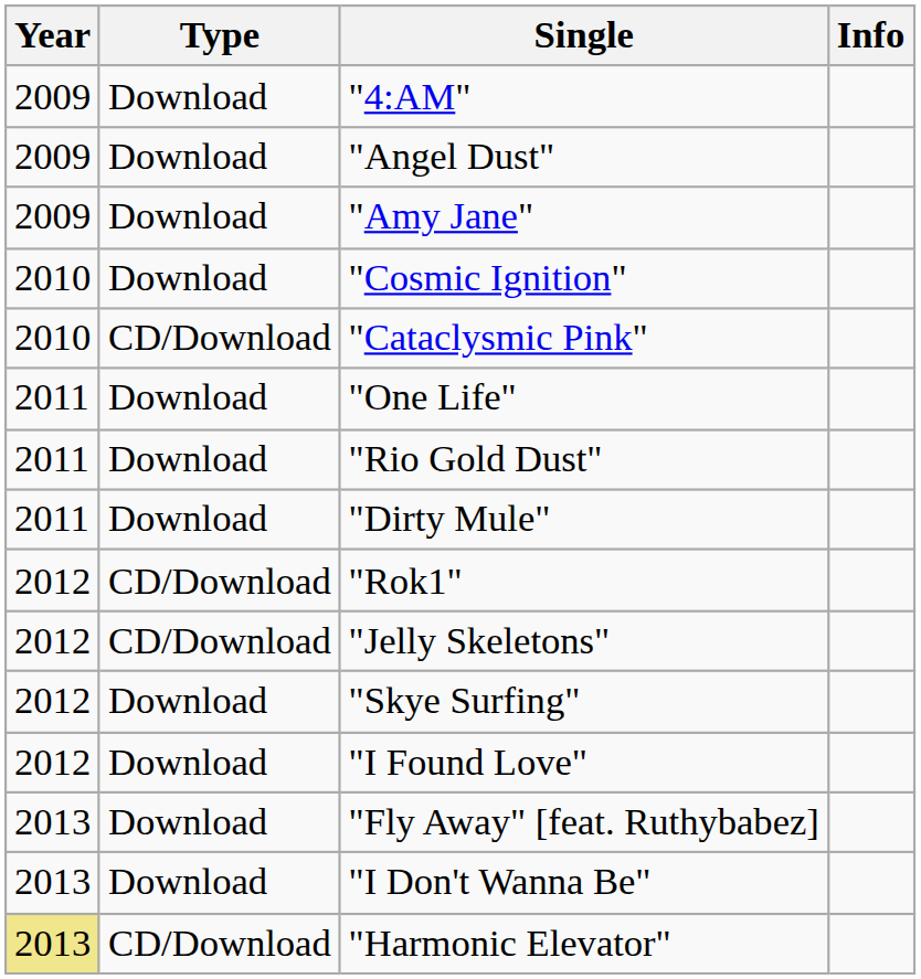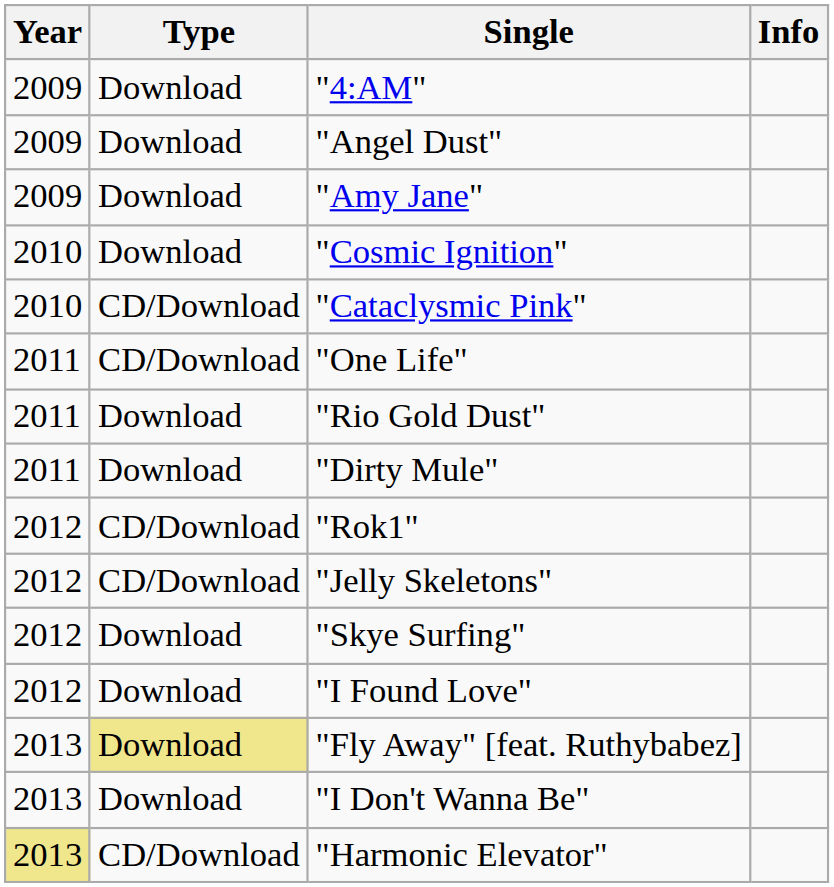 <table class="wikitable">
 <tr>
 <th>Year</th>
 <th>Type</th>
 <th>Single</th>
 <th>Info</th>
 </tr>
 <tr>
 <td>2009</td>
 <td>Download</td>
 <td>"<a href='#'>4:AM</a>"</td>
 <td></td>
 </tr>
 <tr>
 <td>2009</td>
 <td>Download</td>
 <td>"Angel Dust"</td>
 <td></td>
 </tr>
 <tr>
 <td>2009</td>
 <td>Download</td>
 <td>"<a href='#'>Amy Jane</a>"</td>
 <td></td>
 </tr>
 <tr>
 <td>2010</td>
 <td>Download</td>
 <td>"<a href='#'>Cosmic Ignition</a>"</td>
 <td></td>
 </tr>
 <tr>
 <td>2010</td>
 <td>CD/Download</td>
 <td>"<a href='#'>Cataclysmic Pink</a>"</td>
 <td></td>
 </tr>
 <tr>
 <td>2011</td>
-<td>Download</td>
+<td>CD/Download</td>
 <td>"One Life"</td>
 <td></td>
 </tr>
 <tr>
 <td>2011</td>
 <td>Download</td>
 <td>"Rio Gold Dust"</td>
 <td></td>
 </tr>
 <tr>
 <td>2011</td>
 <td>Download</td>
 <td>"Dirty Mule"</td>
 <td></td>
 </tr>
 <tr>
 <td>2012</td>
 <td>CD/Download</td>
 <td>"Rok1"</td>
 <td></td>
 </tr>
 <tr>
 <td>2012</td>
 <td>CD/Download</td>
 <td>"Jelly Skeletons"</td>
 <td></td>
 </tr>
 <tr>
 <td>2012</td>
 <td>Download</td>
 <td>"Skye Surfing"</td>
 <td></td>
 </tr>
 <tr>
 <td>2012</td>
 <td>Download</td>
 <td>"I Found Love"</td>
 <td></td>
 </tr>
 <tr>
 <td>2013</td>
-<td>Download</td>
+<td style="background: khaki;">Download</td>
 <td>"Fly Away" [feat. Ruthybabez]</td>
 <td></td>
 </tr>
 <tr>
 <td>2013</td>
 <td>Download</td>
 <td>"I Don't Wanna Be"</td>
 <td></td>
 </tr>
 <tr>
 <td style="background: khaki;">2013</td>
 <td>CD/Download</td>
 <td>"Harmonic Elevator"</td>
 <td></td>
 </tr>
 </table>
